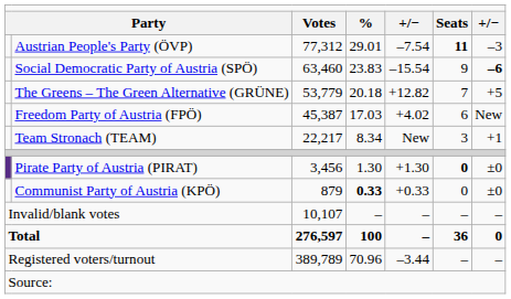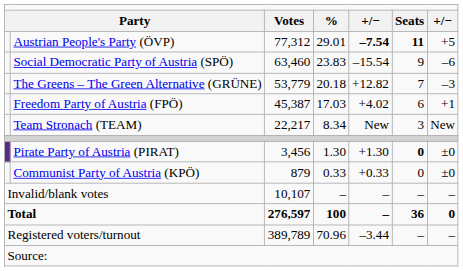 <table class=wikitable style=text-align:right>
 <tr>
 <td align=center colspan=7></td>
 </tr>
 <tr>
 <th colspan=2>Party</th>
 <th>Votes</th>
 <th>%</th>
 <th>+/−</th>
 <th>Seats</th>
 <th>+/−</th>
 </tr>
 <tr>
 <td bgcolor=></td>
 <td align=left><a href='#'>Austrian People's Party</a> (ÖVP)</td>
 <td>77,312</td>
 <td>29.01</td>
-<td>–7.54</td>
+<td><strong>–7.54</strong></td>
 <td><strong>11</strong></td>
-<td>–3</td>
+<td>+5</td>
 </tr>
 <tr>
 <td bgcolor=></td>
 <td align=left><a href='#'>Social Democratic Party of Austria</a> (SPÖ)</td>
 <td>63,460</td>
 <td>23.83</td>
 <td>–15.54</td>
 <td>9</td>
-<td><strong>–6</strong></td>
+<td>–6</td>
 </tr>
 <tr>
 <td bgcolor=></td>
 <td align=left><a href='#'>The Greens – The Green Alternative</a> (GRÜNE)</td>
 <td>53,779</td>
 <td>20.18</td>
 <td>+12.82</td>
 <td>7</td>
-<td>+5</td>
+<td>–3</td>
 </tr>
 <tr>
 <td bgcolor=></td>
 <td align=left><a href='#'>Freedom Party of Austria</a> (FPÖ)</td>
 <td>45,387</td>
 <td>17.03</td>
 <td>+4.02</td>
 <td>6</td>
-<td>New</td>
+<td>+1</td>
 </tr>
 <tr>
 <td bgcolor=></td>
 <td align=left><a href='#'>Team Stronach</a> (TEAM)</td>
 <td>22,217</td>
 <td>8.34</td>
 <td>New</td>
 <td>3</td>
-<td>+1</td>
+<td>New</td>
 </tr>
 <tr>
 <td colspan=7 bgcolor=lightgrey></td>
 </tr>
 <tr>
 <td bgcolor=#572B85></td>
 <td align=left><a href='#'>Pirate Party of Austria</a> (PIRAT)</td>
 <td>3,456</td>
 <td>1.30</td>
 <td>+1.30</td>
 <td><strong>0</strong></td>
 <td>±0</td>
 </tr>
 <tr>
 <td bgcolor=></td>
 <td align=left><a href='#'>Communist Party of Austria</a> (KPÖ)</td>
 <td>879</td>
-<td><strong>0.33</strong></td>
+<td>0.33</td>
 <td>+0.33</td>
 <td>0</td>
 <td>±0</td>
 </tr>
 <tr>
 <td colspan=2 align=left>Invalid/blank votes</td>
 <td>10,107</td>
 <td>–</td>
 <td>–</td>
 <td>–</td>
 <td>–</td>
 </tr>
 <tr>
 <td colspan=2 align=left><strong>Total</strong></td>
 <td><strong>276,597</strong></td>
 <td><strong>100</strong></td>
 <td><strong>–</strong></td>
 <td><strong>36</strong></td>
 <td><strong>0</strong></td>
 </tr>
 <tr>
 <td align=left colspan=2>Registered voters/turnout</td>
 <td>389,789</td>
 <td>70.96</td>
 <td>–3.44</td>
 <td>–</td>
 <td>–</td>
 </tr>
 <tr>
 <td align=left colspan=7>Source: </td>
 </tr>
 </table>
